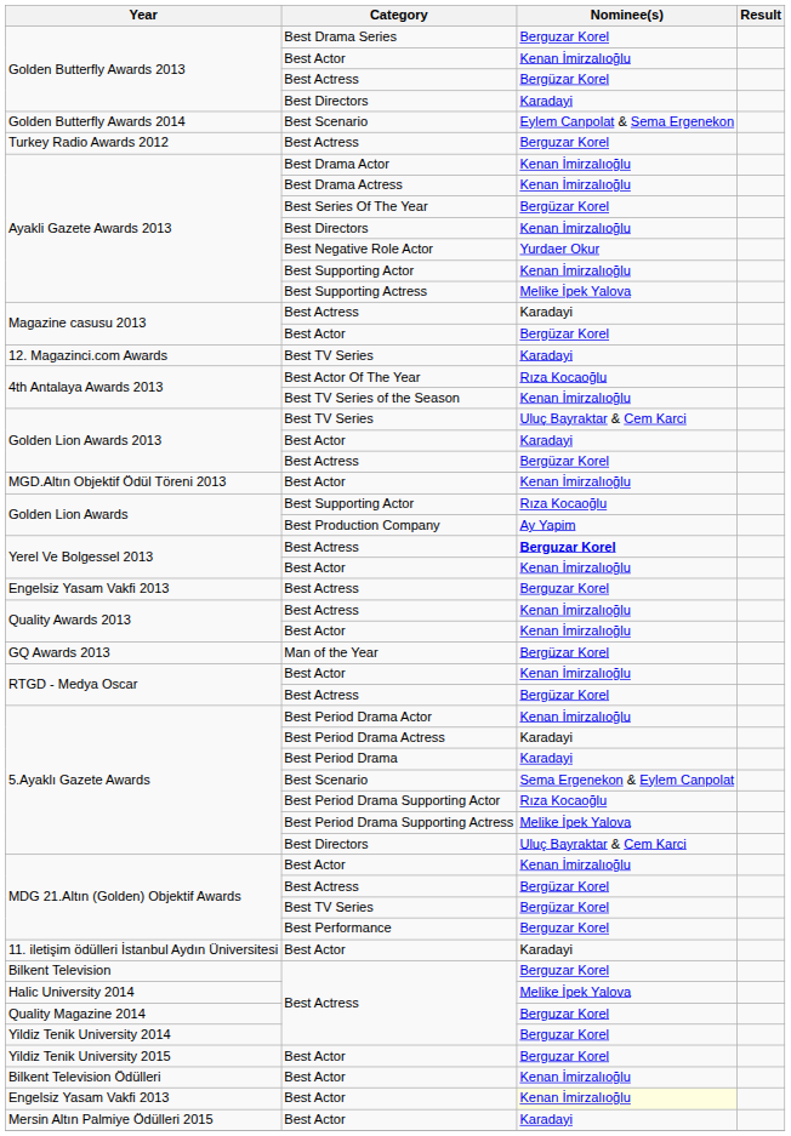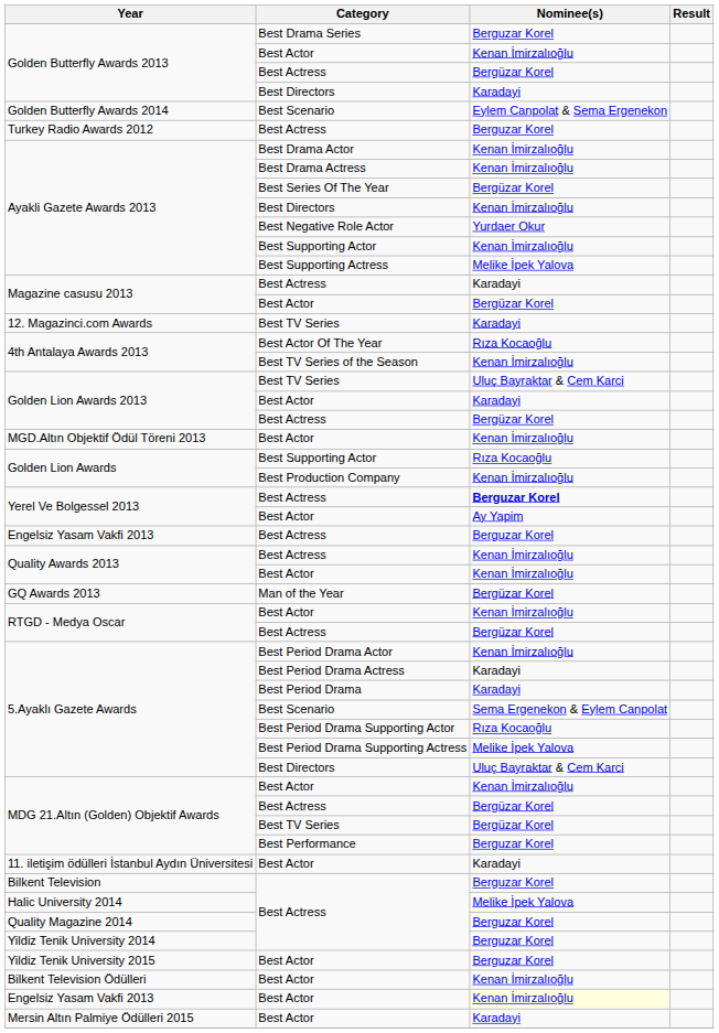 <table class="wikitable">
 <tr>
 <th>Year</th>
 <th>Category</th>
 <th>Nominee(s)</th>
 <th>Result</th>
 </tr>
 <tr>
 <td rowspan="4">Golden Butterfly Awards 2013</td>
 <td>Best Drama Series</td>
 <td><a href='#'>Berguzar Korel</a></td>
 <td></td>
 </tr>
 <tr>
 <td>Best Actor</td>
 <td><a href='#'>Kenan İmirzalıoğlu</a></td>
 <td></td>
 </tr>
 <tr>
 <td>Best Actress</td>
 <td><a href='#'>Bergüzar Korel</a></td>
 <td></td>
 </tr>
 <tr>
 <td>Best Directors</td>
 <td><a href='#'>Karadayi</a></td>
 <td></td>
 </tr>
 <tr>
 <td>Golden Butterfly Awards 2014</td>
 <td>Best Scenario</td>
 <td><a href='#'>Eylem Canpolat</a> & <a href='#'>Sema Ergenekon</a></td>
 <td></td>
 </tr>
 <tr>
 <td>Turkey Radio Awards 2012</td>
 <td>Best Actress</td>
 <td><a href='#'>Berguzar Korel</a></td>
 <td></td>
 </tr>
 <tr>
 <td rowspan="7">Ayakli Gazete Awards 2013</td>
 <td>Best Drama Actor</td>
 <td><a href='#'>Kenan İmirzalıoğlu</a></td>
 <td></td>
 </tr>
 <tr>
 <td>Best Drama Actress</td>
 <td><a href='#'>Kenan İmirzalıoğlu</a></td>
 <td></td>
 </tr>
 <tr>
 <td>Best Series Of The Year</td>
 <td><a href='#'>Bergüzar Korel</a></td>
 <td></td>
 </tr>
 <tr>
 <td>Best Directors</td>
 <td><a href='#'>Kenan İmirzalıoğlu</a></td>
 <td></td>
 </tr>
 <tr>
 <td>Best Negative Role Actor</td>
 <td><a href='#'>Yurdaer Okur</a></td>
 <td></td>
 </tr>
 <tr>
 <td>Best Supporting Actor</td>
 <td><a href='#'>Kenan İmirzalıoğlu</a></td>
 <td></td>
 </tr>
 <tr>
 <td>Best Supporting Actress</td>
 <td><a href='#'>Melike İpek Yalova</a></td>
 <td></td>
 </tr>
 <tr>
 <td rowspan="2">Magazine casusu 2013</td>
 <td>Best Actress</td>
 <td>Karadayi</td>
 <td></td>
 </tr>
 <tr>
 <td>Best Actor</td>
 <td><a href='#'>Bergüzar Korel</a></td>
 <td></td>
 </tr>
 <tr>
 <td>12. Magazinci.com Awards</td>
 <td>Best TV Series</td>
 <td><a href='#'>Karadayi</a></td>
 <td></td>
 </tr>
 <tr>
 <td rowspan="2">4th Antalaya Awards 2013</td>
 <td>Best Actor  Of The Year</td>
 <td><a href='#'>Rıza Kocaoğlu</a></td>
 <td></td>
 </tr>
 <tr>
 <td>Best TV Series of the Season</td>
 <td><a href='#'>Kenan İmirzalıoğlu</a></td>
 <td></td>
 </tr>
 <tr>
 <td rowspan="3">Golden Lion Awards 2013</td>
 <td>Best TV Series</td>
 <td><a href='#'>Uluç Bayraktar</a> & <a href='#'>Cem Karci</a></td>
 <td></td>
 </tr>
 <tr>
 <td>Best Actor</td>
 <td><a href='#'>Karadayi</a></td>
 <td></td>
 </tr>
 <tr>
 <td>Best Actress</td>
 <td><a href='#'>Bergüzar Korel</a></td>
 <td></td>
 </tr>
 <tr>
 <td>MGD.Altın Objektif Ödül Töreni 2013</td>
 <td>Best Actor</td>
 <td><a href='#'>Kenan İmirzalıoğlu</a></td>
 <td></td>
 </tr>
 <tr>
 <td rowspan="2">Golden Lion Awards</td>
 <td>Best Supporting Actor</td>
 <td><a href='#'>Rıza Kocaoğlu</a></td>
 <td></td>
 </tr>
 <tr>
 <td>Best Production Company</td>
-<td><a href='#'>Ay Yapim</a></td>
+<td><a href='#'>Kenan İmirzalıoğlu</a></td>
 <td></td>
 </tr>
 <tr>
 <td rowspan="2">Yerel Ve Bolgessel 2013</td>
 <td>Best Actress</td>
 <td><strong><a href='#'>Berguzar Korel</a></strong></td>
 <td></td>
 </tr>
 <tr>
 <td>Best Actor</td>
-<td><a href='#'>Kenan İmirzalıoğlu</a></td>
+<td><a href='#'>Ay Yapim</a></td>
 <td></td>
 </tr>
 <tr>
 <td>Engelsiz Yasam Vakfi 2013</td>
 <td>Best Actress</td>
 <td><a href='#'>Berguzar Korel</a></td>
 <td></td>
 </tr>
 <tr>
 <td rowspan="2">Quality Awards 2013</td>
 <td>Best Actress</td>
 <td><a href='#'>Kenan İmirzalıoğlu</a></td>
 <td></td>
 </tr>
 <tr>
 <td>Best Actor</td>
 <td><a href='#'>Kenan İmirzalıoğlu</a></td>
 <td></td>
 </tr>
 <tr>
 <td>GQ Awards 2013</td>
 <td>Man of the Year</td>
 <td><a href='#'>Bergüzar Korel</a></td>
 <td></td>
 </tr>
 <tr>
 <td rowspan="2">RTGD - Medya Oscar</td>
 <td>Best Actor</td>
 <td><a href='#'>Kenan İmirzalıoğlu</a></td>
 <td></td>
 </tr>
 <tr>
 <td>Best Actress</td>
 <td><a href='#'>Bergüzar Korel</a></td>
 <td></td>
 </tr>
 <tr>
 <td rowspan="7">5.Ayaklı Gazete Awards</td>
 <td>Best Period Drama Actor</td>
 <td><a href='#'>Kenan İmirzalıoğlu</a></td>
 <td></td>
 </tr>
 <tr>
 <td>Best Period Drama Actress</td>
 <td>Karadayi</td>
 <td></td>
 </tr>
 <tr>
 <td>Best Period Drama</td>
 <td><a href='#'>Karadayi</a></td>
 <td></td>
 </tr>
 <tr>
 <td>Best Scenario</td>
 <td><a href='#'>Sema Ergenekon</a> & <a href='#'>Eylem Canpolat</a></td>
 <td></td>
 </tr>
 <tr>
 <td>Best Period Drama Supporting Actor</td>
 <td><a href='#'>Rıza Kocaoğlu</a></td>
 <td></td>
 </tr>
 <tr>
 <td>Best Period Drama Supporting Actress</td>
 <td><a href='#'>Melike İpek Yalova</a></td>
 <td></td>
 </tr>
 <tr>
 <td>Best Directors</td>
 <td><a href='#'>Uluç Bayraktar</a> & <a href='#'>Cem Karci</a></td>
 <td></td>
 </tr>
 <tr>
 <td rowspan="4">MDG 21.Altın (Golden) Objektif Awards</td>
 <td>Best Actor</td>
 <td><a href='#'>Kenan İmirzalıoğlu</a></td>
 <td></td>
 </tr>
 <tr>
 <td>Best Actress</td>
 <td><a href='#'>Bergüzar Korel</a></td>
 <td></td>
 </tr>
 <tr>
 <td>Best TV Series</td>
 <td><a href='#'>Bergüzar Korel</a></td>
 <td></td>
 </tr>
 <tr>
 <td>Best Performance</td>
 <td><a href='#'>Berguzar Korel</a></td>
 <td></td>
 </tr>
 <tr>
 <td>11. iletişim ödülleri İstanbul Aydın Üniversitesi</td>
 <td>Best Actor</td>
 <td>Karadayi</td>
 <td></td>
 </tr>
 <tr>
 <td>Bilkent Television</td>
 <td rowspan="4">Best Actress</td>
 <td><a href='#'>Berguzar Korel</a></td>
 <td></td>
 </tr>
 <tr>
 <td>Halic University 2014</td>
 <td><a href='#'>Melike İpek Yalova</a></td>
 <td></td>
 </tr>
 <tr>
 <td>Quality Magazine 2014</td>
 <td><a href='#'>Berguzar Korel</a></td>
 <td></td>
 </tr>
 <tr>
 <td>Yildiz Tenik University 2014</td>
 <td><a href='#'>Berguzar Korel</a></td>
 <td></td>
 </tr>
 <tr>
 <td>Yildiz Tenik University 2015</td>
 <td>Best Actor</td>
 <td><a href='#'>Berguzar Korel</a></td>
 <td></td>
 </tr>
 <tr>
 <td>Bilkent Television Ödülleri</td>
 <td>Best Actor</td>
 <td><a href='#'>Kenan İmirzalıoğlu</a></td>
 <td></td>
 </tr>
 <tr>
 <td>Engelsiz Yasam Vakfi 2013</td>
 <td>Best Actor</td>
 <td style="background: lightyellow;"><a href='#'>Kenan İmirzalıoğlu</a></td>
 <td></td>
 </tr>
 <tr>
 <td>Mersin Altın Palmiye Ödülleri 2015</td>
 <td>Best Actor</td>
 <td><a href='#'>Karadayi</a></td>
 <td></td>
 </tr>
 <tr>
 </tr>
 </table>
